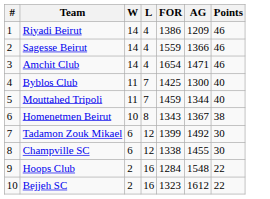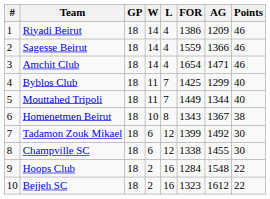 <table class="wikitable">
 <tr>
 <th>#</th>
 <th>Team</th>
+<th>GP</th>
 <th>W</th>
 <th>L</th>
 <th>FOR</th>
 <th>AG</th>
 <th>Points</th>
 </tr>
 <tr>
 <td>1</td>
 <td><a href='#'>Riyadi Beirut</a></td>
+<td>18</td>
 <td>14</td>
 <td>4</td>
 <td>1386</td>
 <td>1209</td>
 <td>46</td>
 </tr>
 <tr>
 <td>2</td>
 <td><a href='#'>Sagesse Beirut</a></td>
+<td>18</td>
 <td>14</td>
 <td>4</td>
 <td>1559</td>
 <td>1366</td>
 <td>46</td>
 </tr>
 <tr>
 <td>3</td>
 <td><a href='#'>Amchit Club</a></td>
+<td>18</td>
 <td>14</td>
 <td>4</td>
 <td>1654</td>
 <td>1471</td>
 <td>46</td>
 </tr>
 <tr>
 <td>4</td>
 <td><a href='#'>Byblos Club</a></td>
+<td>18</td>
 <td>11</td>
 <td>7</td>
 <td>1425</td>
-<td>1300</td>
+<td>1299</td>
 <td>40</td>
 </tr>
 <tr>
 <td>5</td>
 <td><a href='#'>Mouttahed Tripoli</a></td>
+<td>18</td>
 <td>11</td>
 <td>7</td>
-<td>1459</td>
+<td>1449</td>
 <td>1344</td>
 <td>40</td>
 </tr>
 <tr>
 <td>6</td>
 <td><a href='#'>Homenetmen Beirut</a></td>
+<td>18</td>
 <td>10</td>
 <td>8</td>
 <td>1343</td>
 <td>1367</td>
 <td>38</td>
 </tr>
 <tr>
 <td>7</td>
 <td><a href='#'>Tadamon Zouk Mikael</a></td>
+<td>18</td>
 <td>6</td>
 <td>12</td>
 <td>1399</td>
 <td>1492</td>
 <td>30</td>
 </tr>
 <tr>
 <td>8</td>
 <td><a href='#'>Champville SC</a></td>
+<td>18</td>
 <td>6</td>
 <td>12</td>
 <td>1338</td>
 <td>1455</td>
 <td>30</td>
 </tr>
 <tr>
 <td>9</td>
 <td><a href='#'>Hoops Club</a></td>
+<td>18</td>
 <td>2</td>
 <td>16</td>
 <td>1284</td>
 <td>1548</td>
 <td>22</td>
 </tr>
 <tr>
 <td>10</td>
 <td><a href='#'>Bejjeh SC</a></td>
+<td>18</td>
 <td>2</td>
 <td>16</td>
 <td>1323</td>
 <td>1612</td>
 <td>22</td>
 </tr>
 </table>
